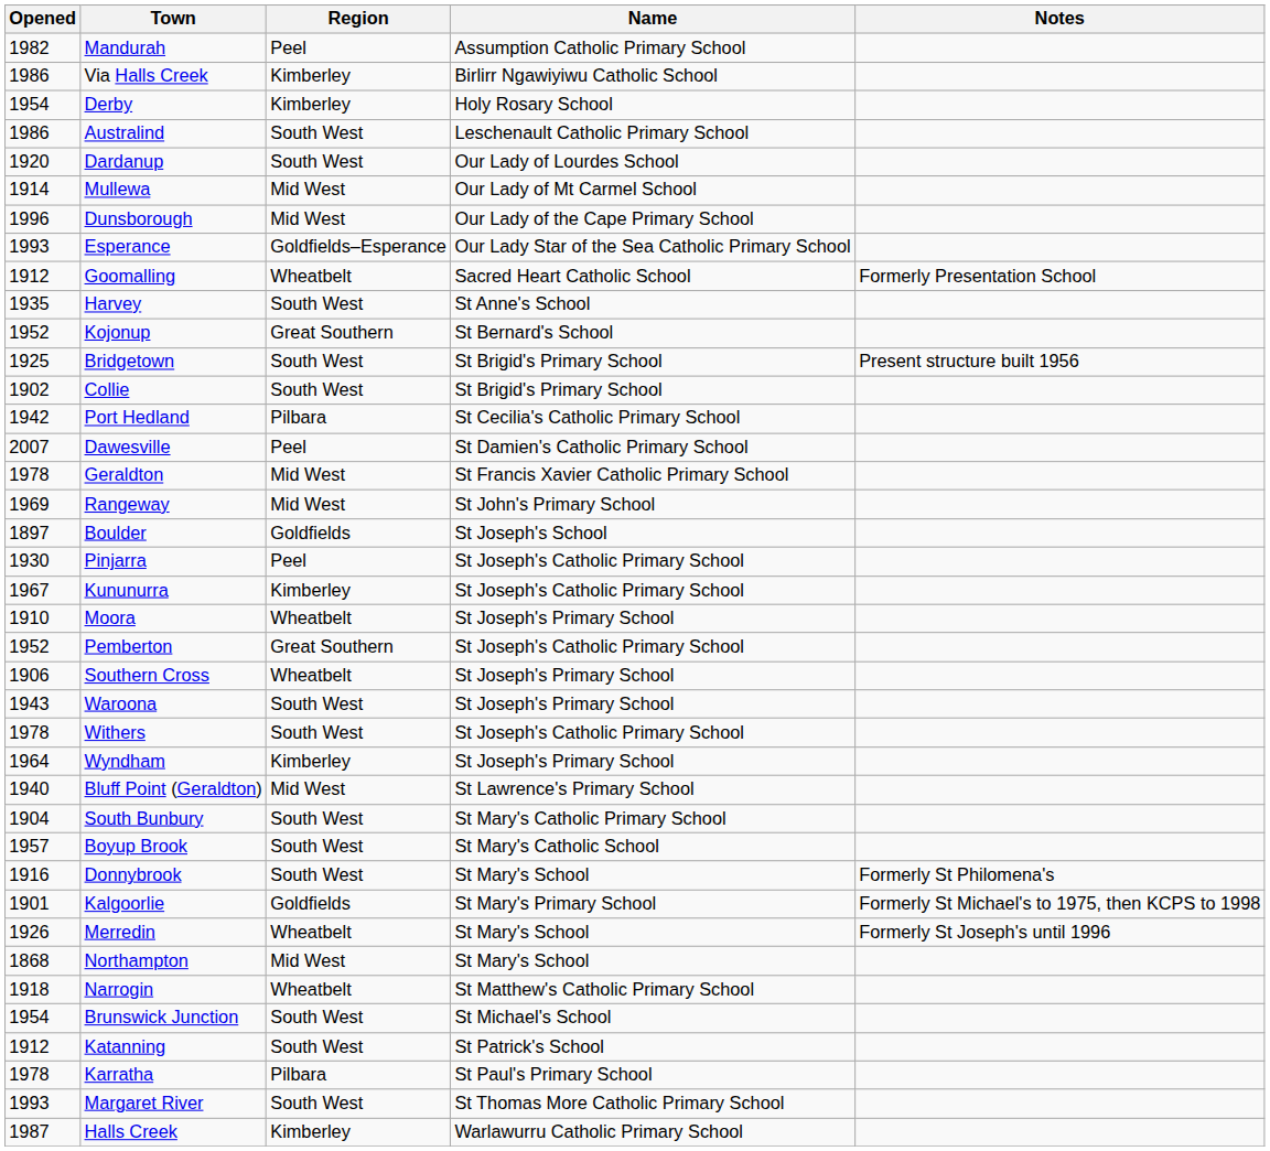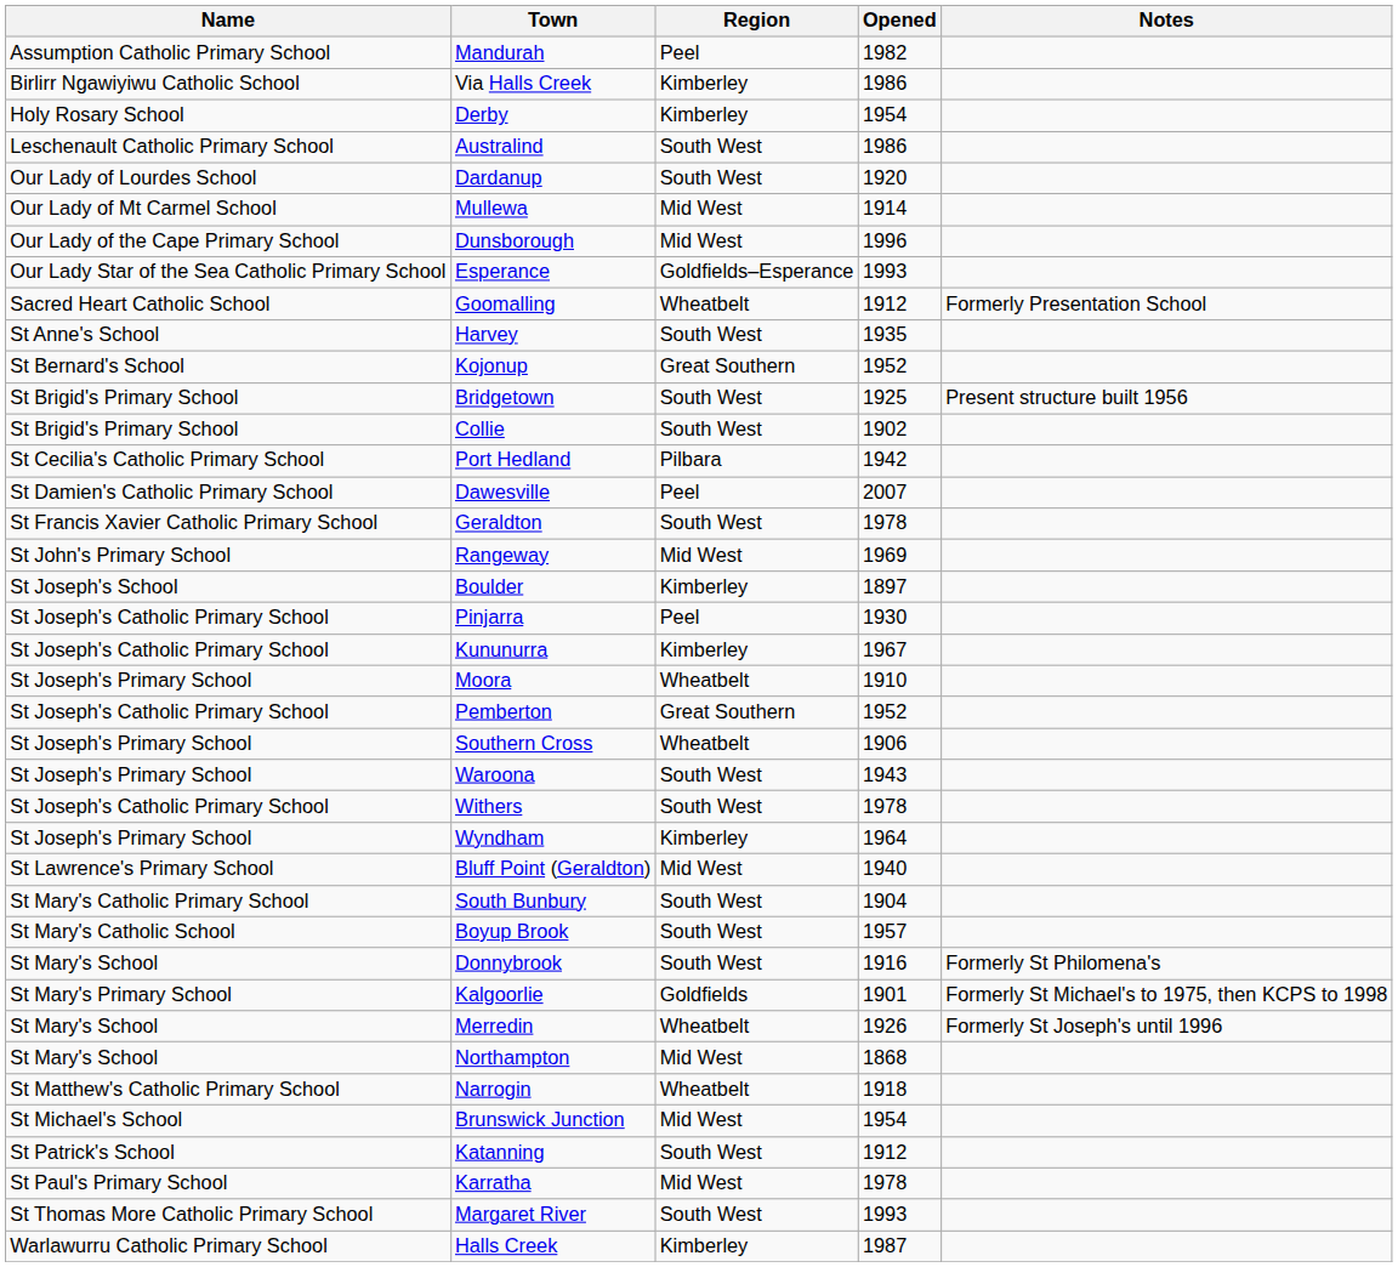 <table class="wikitable sortable" border="1">
 <tr>
-<th>Opened</th>
+<th>Name</th>
 <th>Town</th>
 <th>Region</th>
-<th>Name</th>
+<th>Opened</th>
 <th>Notes</th>
 </tr>
 <tr>
-<td>1982</td>
+<td>Assumption Catholic Primary School</td>
 <td><a href='#'>Mandurah</a></td>
 <td>Peel</td>
-<td>Assumption Catholic Primary School</td>
+<td>1982</td>
 <td></td>
 </tr>
 <tr>
-<td>1986</td>
+<td>Birlirr Ngawiyiwu Catholic School</td>
 <td>Via <a href='#'>Halls Creek</a></td>
 <td>Kimberley</td>
-<td>Birlirr Ngawiyiwu Catholic School</td>
+<td>1986</td>
 <td></td>
 </tr>
 <tr>
-<td>1954</td>
+<td>Holy Rosary School</td>
 <td><a href='#'>Derby</a></td>
 <td>Kimberley</td>
-<td>Holy Rosary School</td>
+<td>1954</td>
 <td></td>
 </tr>
 <tr>
-<td>1986</td>
+<td>Leschenault Catholic Primary School</td>
 <td><a href='#'>Australind</a></td>
 <td>South West</td>
-<td>Leschenault Catholic Primary School</td>
+<td>1986</td>
 <td></td>
 </tr>
 <tr>
-<td>1920</td>
+<td>Our Lady of Lourdes School</td>
 <td><a href='#'>Dardanup</a></td>
 <td>South West</td>
-<td>Our Lady of Lourdes School</td>
+<td>1920</td>
 <td></td>
 </tr>
 <tr>
-<td>1914</td>
+<td>Our Lady of Mt Carmel School</td>
 <td><a href='#'>Mullewa</a></td>
 <td>Mid West</td>
-<td>Our Lady of Mt Carmel School</td>
+<td>1914</td>
 <td></td>
 </tr>
 <tr>
-<td>1996</td>
+<td>Our Lady of the Cape Primary School</td>
 <td><a href='#'>Dunsborough</a></td>
 <td>Mid West</td>
-<td>Our Lady of the Cape Primary School</td>
+<td>1996</td>
 <td></td>
 </tr>
 <tr>
-<td>1993</td>
+<td>Our Lady Star of the Sea Catholic Primary School</td>
 <td><a href='#'>Esperance</a></td>
 <td>Goldfields–Esperance</td>
-<td>Our Lady Star of the Sea Catholic Primary School</td>
+<td>1993</td>
 <td></td>
 </tr>
 <tr>
-<td>1912</td>
+<td>Sacred Heart Catholic School</td>
 <td><a href='#'>Goomalling</a></td>
 <td>Wheatbelt</td>
-<td>Sacred Heart Catholic School</td>
+<td>1912</td>
 <td>Formerly Presentation School</td>
 </tr>
 <tr>
-<td>1935</td>
+<td>St Anne's School</td>
 <td><a href='#'>Harvey</a></td>
 <td>South West</td>
-<td>St Anne's School</td>
+<td>1935</td>
 <td></td>
 </tr>
 <tr>
-<td>1952</td>
+<td>St Bernard's School</td>
 <td><a href='#'>Kojonup</a></td>
 <td>Great Southern</td>
-<td>St Bernard's School</td>
+<td>1952</td>
 <td></td>
 </tr>
 <tr>
-<td>1925</td>
+<td>St Brigid's Primary School</td>
 <td><a href='#'>Bridgetown</a></td>
 <td>South West</td>
-<td>St Brigid's Primary School</td>
+<td>1925</td>
 <td>Present structure built 1956</td>
 </tr>
 <tr>
-<td>1902</td>
+<td>St Brigid's Primary School</td>
 <td><a href='#'>Collie</a></td>
 <td>South West</td>
-<td>St Brigid's Primary School</td>
+<td>1902</td>
 <td></td>
 </tr>
 <tr>
-<td>1942</td>
+<td>St Cecilia's Catholic Primary School</td>
 <td><a href='#'>Port Hedland</a></td>
 <td>Pilbara</td>
-<td>St Cecilia's Catholic Primary School</td>
+<td>1942</td>
 <td></td>
 </tr>
 <tr>
-<td>2007</td>
+<td>St Damien's Catholic Primary School</td>
 <td><a href='#'>Dawesville</a></td>
 <td>Peel</td>
-<td>St Damien's Catholic Primary School</td>
+<td>2007</td>
 <td></td>
 </tr>
 <tr>
+<td>St Francis Xavier Catholic Primary School</td>
+<td><a href='#'>Geraldton</a></td>
+<td>South West</td>
 <td>1978</td>
-<td><a href='#'>Geraldton</a></td>
-<td>Mid West</td>
-<td>St Francis Xavier Catholic Primary School</td>
 <td></td>
 </tr>
 <tr>
-<td>1969</td>
+<td>St John's Primary School</td>
 <td><a href='#'>Rangeway</a></td>
 <td>Mid West</td>
-<td>St John's Primary School</td>
+<td>1969</td>
 <td></td>
 </tr>
 <tr>
+<td>St Joseph's School</td>
+<td><a href='#'>Boulder</a></td>
+<td>Kimberley</td>
 <td>1897</td>
-<td><a href='#'>Boulder</a></td>
-<td>Goldfields</td>
-<td>St Joseph's School</td>
 <td></td>
 </tr>
 <tr>
-<td>1930</td>
+<td>St Joseph's Catholic Primary School</td>
 <td><a href='#'>Pinjarra</a></td>
 <td>Peel</td>
-<td>St Joseph's Catholic Primary School</td>
+<td>1930</td>
 <td></td>
 </tr>
 <tr>
-<td>1967</td>
+<td>St Joseph's Catholic Primary School</td>
 <td><a href='#'>Kununurra</a></td>
 <td>Kimberley</td>
-<td>St Joseph's Catholic Primary School</td>
+<td>1967</td>
 <td></td>
 </tr>
 <tr>
-<td>1910</td>
+<td>St Joseph's Primary School</td>
 <td><a href='#'>Moora</a></td>
 <td>Wheatbelt</td>
-<td>St Joseph's Primary School</td>
+<td>1910</td>
 <td></td>
 </tr>
 <tr>
-<td>1952</td>
+<td>St Joseph's Catholic Primary School</td>
 <td><a href='#'>Pemberton</a></td>
 <td>Great Southern</td>
-<td>St Joseph's Catholic Primary School</td>
+<td>1952</td>
 <td></td>
 </tr>
 <tr>
-<td>1906</td>
+<td>St Joseph's Primary School</td>
 <td><a href='#'>Southern Cross</a></td>
 <td>Wheatbelt</td>
-<td>St Joseph's Primary School</td>
+<td>1906</td>
 <td></td>
 </tr>
 <tr>
-<td>1943</td>
+<td>St Joseph's Primary School</td>
 <td><a href='#'>Waroona</a></td>
 <td>South West</td>
-<td>St Joseph's Primary School</td>
+<td>1943</td>
 <td></td>
 </tr>
 <tr>
-<td>1978</td>
+<td>St Joseph's Catholic Primary School</td>
 <td><a href='#'>Withers</a></td>
 <td>South West</td>
-<td>St Joseph's Catholic Primary School</td>
+<td>1978</td>
 <td></td>
 </tr>
 <tr>
-<td>1964</td>
+<td>St Joseph's Primary School</td>
 <td><a href='#'>Wyndham</a></td>
 <td>Kimberley</td>
-<td>St Joseph's Primary School</td>
+<td>1964</td>
 <td></td>
 </tr>
 <tr>
-<td>1940</td>
+<td>St Lawrence's Primary School</td>
 <td><a href='#'>Bluff Point</a> (<a href='#'>Geraldton</a>)</td>
 <td>Mid West</td>
-<td>St Lawrence's Primary School</td>
+<td>1940</td>
 <td></td>
 </tr>
 <tr>
-<td>1904</td>
+<td>St Mary's Catholic Primary School</td>
 <td><a href='#'>South Bunbury</a></td>
 <td>South West</td>
-<td>St Mary's Catholic Primary School</td>
+<td>1904</td>
 <td></td>
 </tr>
 <tr>
-<td>1957</td>
+<td>St Mary's Catholic School</td>
 <td><a href='#'>Boyup Brook</a></td>
 <td>South West</td>
-<td>St Mary's Catholic School</td>
+<td>1957</td>
 <td></td>
 </tr>
 <tr>
-<td>1916</td>
+<td>St Mary's School</td>
 <td><a href='#'>Donnybrook</a></td>
 <td>South West</td>
-<td>St Mary's School</td>
+<td>1916</td>
 <td>Formerly St Philomena's</td>
 </tr>
 <tr>
-<td>1901</td>
+<td>St Mary's Primary School</td>
 <td><a href='#'>Kalgoorlie</a></td>
 <td>Goldfields</td>
-<td>St Mary's Primary School</td>
+<td>1901</td>
 <td>Formerly St Michael's to 1975, then KCPS to 1998</td>
 </tr>
 <tr>
-<td>1926</td>
+<td>St Mary's School</td>
 <td><a href='#'>Merredin</a></td>
 <td>Wheatbelt</td>
-<td>St Mary's School</td>
+<td>1926</td>
 <td>Formerly St Joseph's until 1996</td>
 </tr>
 <tr>
-<td>1868</td>
+<td>St Mary's School</td>
 <td><a href='#'>Northampton</a></td>
 <td>Mid West</td>
-<td>St Mary's School</td>
+<td>1868</td>
 <td></td>
 </tr>
 <tr>
-<td>1918</td>
+<td>St Matthew's Catholic Primary School</td>
 <td><a href='#'>Narrogin</a></td>
 <td>Wheatbelt</td>
-<td>St Matthew's Catholic Primary School</td>
+<td>1918</td>
 <td></td>
 </tr>
 <tr>
+<td>St Michael's School</td>
+<td><a href='#'>Brunswick Junction</a></td>
+<td>Mid West</td>
 <td>1954</td>
-<td><a href='#'>Brunswick Junction</a></td>
-<td>South West</td>
-<td>St Michael's School</td>
 <td></td>
 </tr>
 <tr>
-<td>1912</td>
+<td>St Patrick's School</td>
 <td><a href='#'>Katanning</a></td>
 <td>South West</td>
-<td>St Patrick's School</td>
+<td>1912</td>
 <td></td>
 </tr>
 <tr>
+<td>St Paul's Primary School</td>
+<td><a href='#'>Karratha</a></td>
+<td>Mid West</td>
 <td>1978</td>
-<td><a href='#'>Karratha</a></td>
-<td>Pilbara</td>
-<td>St Paul's Primary School</td>
 <td></td>
 </tr>
 <tr>
-<td>1993</td>
+<td>St Thomas More Catholic Primary School</td>
 <td><a href='#'>Margaret River</a></td>
 <td>South West</td>
-<td>St Thomas More Catholic Primary School</td>
+<td>1993</td>
 <td></td>
 </tr>
 <tr>
-<td>1987</td>
+<td>Warlawurru Catholic Primary School</td>
 <td><a href='#'>Halls Creek</a></td>
 <td>Kimberley</td>
-<td>Warlawurru Catholic Primary School</td>
+<td>1987</td>
 <td></td>
 </tr>
 </table>
